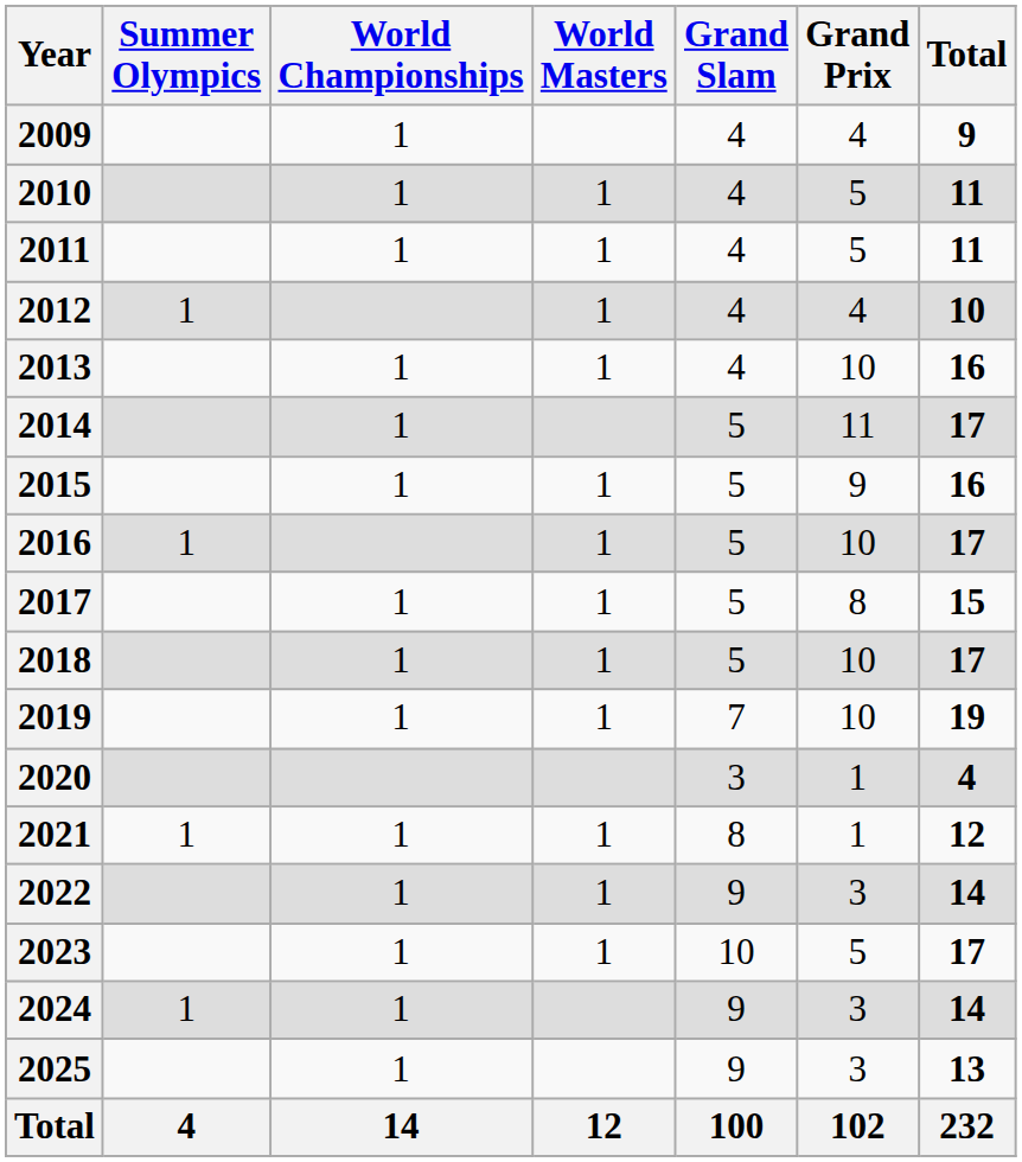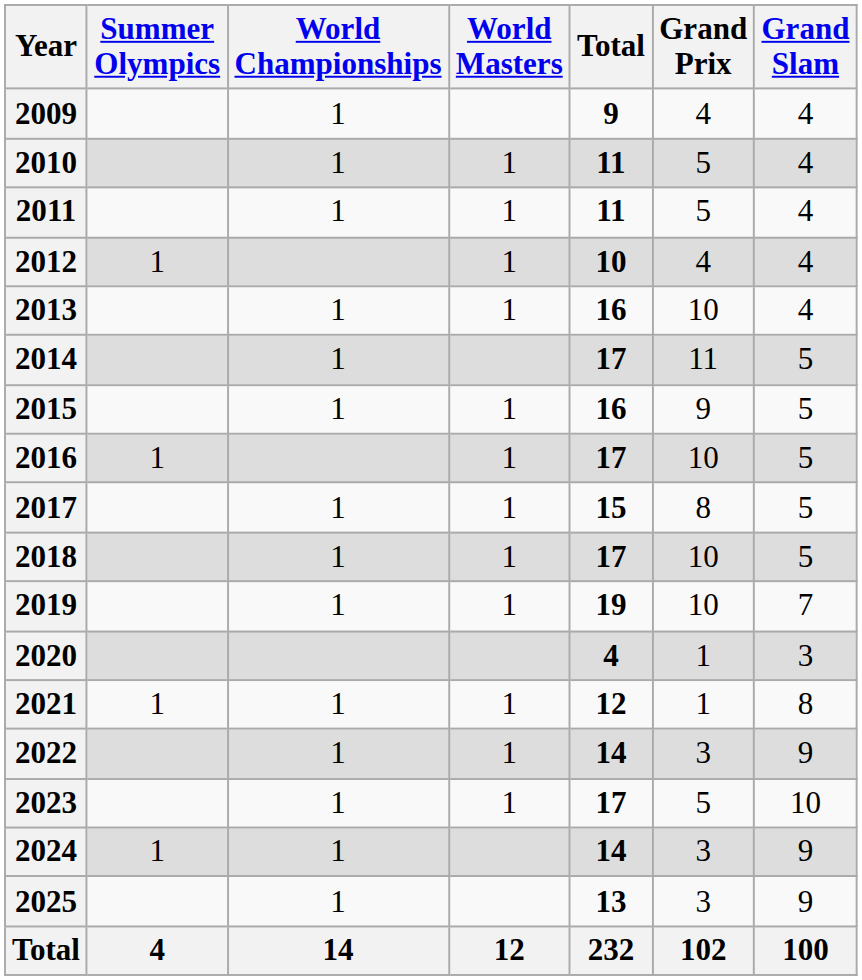 <table class="wikitable sortable sort-under-center" style="text-align:center;">
 <tr>
 <th>Year</th>
 <th><a href='#'>Summer<br>Olympics</a></th>
 <th><a href='#'>World<br>Championships</a></th>
 <th><a href='#'>World<br>Masters</a></th>
+<th>Total</th>
+<th>Grand<br>Prix</th>
 <th><a href='#'>Grand<br>Slam</a></th>
-<th>Grand<br>Prix</th>
-<th>Total</th>
 </tr>
 <tr>
 <th>2009</th>
 <td></td>
 <td>1</td>
 <td></td>
+<td><strong>9</strong></td>
 <td>4</td>
 <td>4</td>
-<td><strong>9</strong></td>
 </tr>
 <tr bgcolor=#dddddd>
 <th>2010</th>
 <td></td>
 <td>1</td>
 <td>1</td>
+<td><strong>11</strong></td>
+<td>5</td>
 <td>4</td>
-<td>5</td>
-<td><strong>11</strong></td>
 </tr>
 <tr>
 <th>2011</th>
 <td></td>
 <td>1</td>
 <td>1</td>
+<td><strong>11</strong></td>
+<td>5</td>
 <td>4</td>
-<td>5</td>
-<td><strong>11</strong></td>
 </tr>
 <tr bgcolor=#dddddd>
 <th>2012</th>
 <td>1</td>
 <td></td>
 <td>1</td>
+<td><strong>10</strong></td>
 <td>4</td>
 <td>4</td>
-<td><strong>10</strong></td>
 </tr>
 <tr>
 <th>2013</th>
 <td></td>
 <td>1</td>
 <td>1</td>
+<td><strong>16</strong></td>
+<td>10</td>
 <td>4</td>
-<td>10</td>
-<td><strong>16</strong></td>
 </tr>
 <tr bgcolor=#dddddd>
 <th>2014</th>
 <td></td>
 <td>1</td>
 <td></td>
+<td><strong>17</strong></td>
+<td>11</td>
 <td>5</td>
-<td>11</td>
-<td><strong>17</strong></td>
 </tr>
 <tr>
 <th>2015</th>
 <td></td>
 <td>1</td>
 <td>1</td>
+<td><strong>16</strong></td>
+<td>9</td>
 <td>5</td>
-<td>9</td>
-<td><strong>16</strong></td>
 </tr>
 <tr bgcolor=#dddddd>
 <th>2016</th>
 <td>1</td>
 <td></td>
 <td>1</td>
+<td><strong>17</strong></td>
+<td>10</td>
 <td>5</td>
-<td>10</td>
-<td><strong>17</strong></td>
 </tr>
 <tr>
 <th>2017</th>
 <td></td>
 <td>1</td>
 <td>1</td>
+<td><strong>15</strong></td>
+<td>8</td>
 <td>5</td>
-<td>8</td>
-<td><strong>15</strong></td>
 </tr>
 <tr bgcolor=#dddddd>
 <th>2018</th>
 <td></td>
 <td>1</td>
 <td>1</td>
+<td><strong>17</strong></td>
+<td>10</td>
 <td>5</td>
-<td>10</td>
-<td><strong>17</strong></td>
 </tr>
 <tr>
 <th>2019</th>
 <td></td>
 <td>1</td>
 <td>1</td>
+<td><strong>19</strong></td>
+<td>10</td>
 <td>7</td>
-<td>10</td>
-<td><strong>19</strong></td>
 </tr>
 <tr bgcolor=#dddddd>
 <th>2020</th>
 <td></td>
 <td></td>
 <td></td>
+<td><strong>4</strong></td>
+<td>1</td>
 <td>3</td>
-<td>1</td>
-<td><strong>4</strong></td>
 </tr>
 <tr>
 <th>2021</th>
 <td>1</td>
 <td>1</td>
 <td>1</td>
+<td><strong>12</strong></td>
+<td>1</td>
 <td>8</td>
-<td>1</td>
-<td><strong>12</strong></td>
 </tr>
 <tr bgcolor=#dddddd>
 <th>2022</th>
 <td></td>
 <td>1</td>
 <td>1</td>
+<td><strong>14</strong></td>
+<td>3</td>
 <td>9</td>
-<td>3</td>
-<td><strong>14</strong></td>
 </tr>
 <tr>
 <th>2023</th>
 <td></td>
 <td>1</td>
 <td>1</td>
+<td><strong>17</strong></td>
+<td>5</td>
 <td>10</td>
-<td>5</td>
-<td><strong>17</strong></td>
 </tr>
 <tr bgcolor=#dddddd>
 <th>2024</th>
 <td>1</td>
 <td>1</td>
 <td></td>
+<td><strong>14</strong></td>
+<td>3</td>
 <td>9</td>
-<td>3</td>
-<td><strong>14</strong></td>
 </tr>
 <tr>
 <th>2025</th>
 <td></td>
 <td>1</td>
 <td></td>
+<td><strong>13</strong></td>
+<td>3</td>
 <td>9</td>
-<td>3</td>
-<td><strong>13</strong></td>
 </tr>
 <tr>
 <th>Total</th>
 <th>4</th>
 <th>14</th>
 <th>12</th>
+<th>232</th>
+<th>102</th>
 <th>100</th>
-<th>102</th>
-<th>232</th>
 </tr>
 </table>
